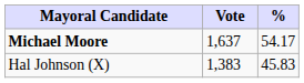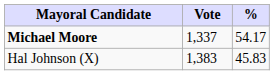 <table class="wikitable">
 <tr>
 <th style="background:#ddf; width:200px;">Mayoral Candidate</th>
 <th style="background:#ddf; width:50px;">Vote</th>
 <th style="background:#ddf; width:30px;">%</th>
 </tr>
 <tr>
 <td><strong>Michael Moore</strong></td>
-<td>1,637</td>
+<td>1,337</td>
 <td>54.17</td>
 </tr>
 <tr>
 <td>Hal Johnson (X)</td>
 <td>1,383</td>
 <td>45.83</td>
 </tr>
 </table>
